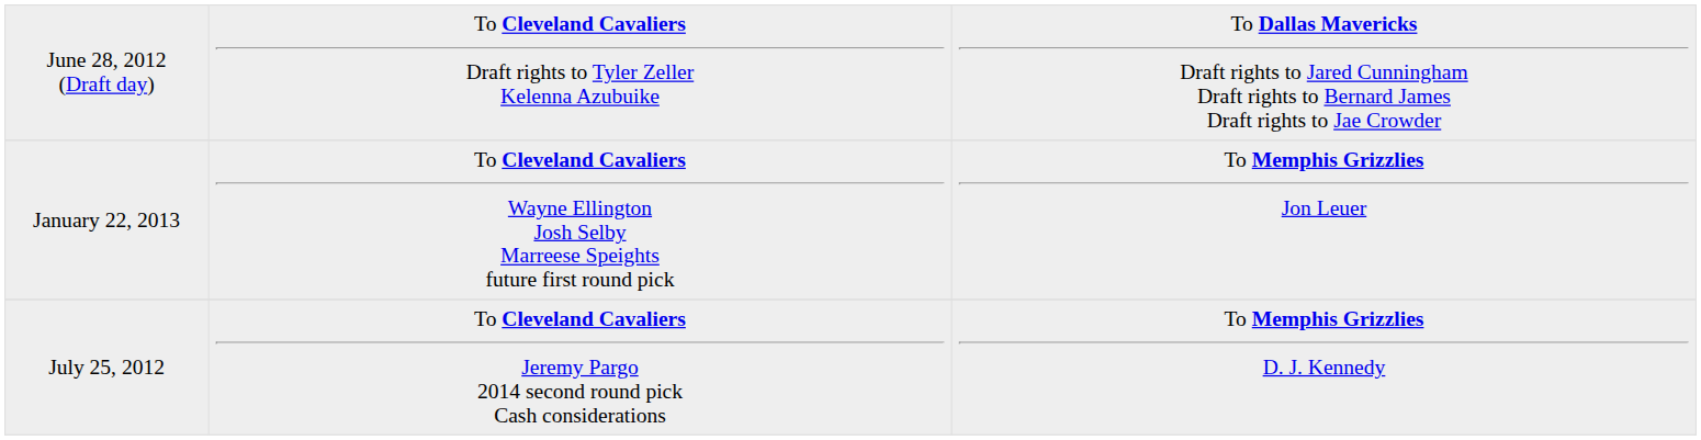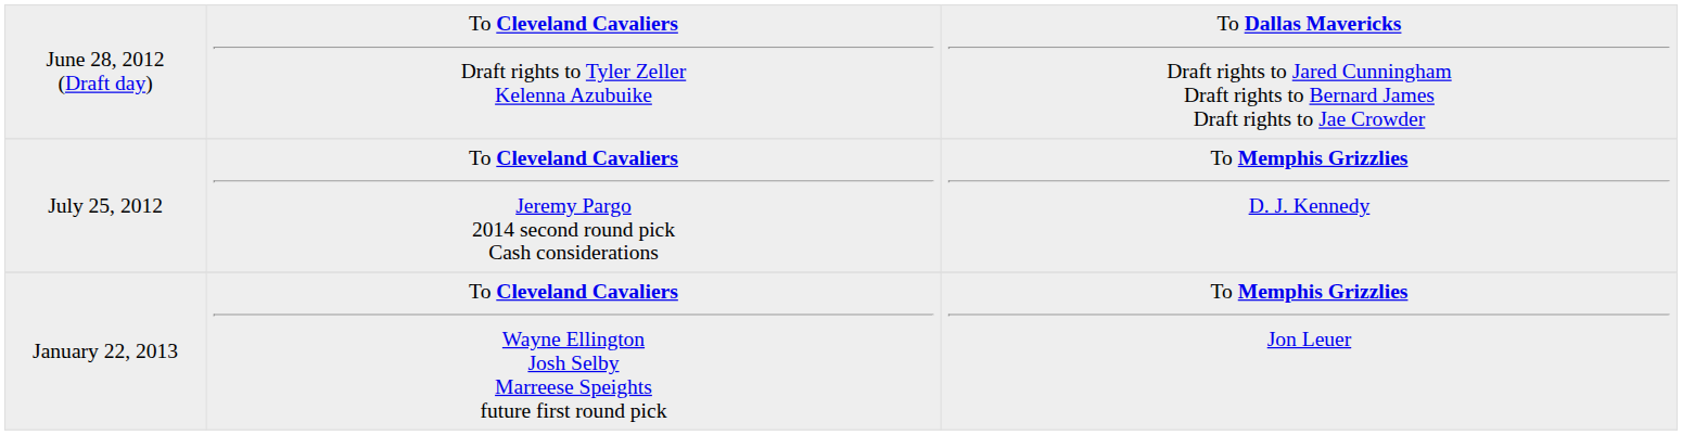 <table border=1 style="border-collapse:collapse; text-align: center; width: 100%" bordercolor="#DFDFDF"  cellpadding="5">
 <tr bgcolor="eeeeee">
 <td style="width:12%">June 28, 2012<br>(<a href='#'>Draft day</a>)</td>
 <td style="width:44%" valign="top">To <strong><a href='#'>Cleveland Cavaliers</a></strong><hr>Draft rights to <a href='#'>Tyler Zeller</a><br><a href='#'>Kelenna Azubuike</a></td>
 <td style="width:44%" valign="top">To <strong><a href='#'>Dallas Mavericks</a></strong><hr>Draft rights to <a href='#'>Jared Cunningham</a><br>Draft rights to <a href='#'>Bernard James</a><br>Draft rights to <a href='#'>Jae Crowder</a></td>
 </tr>
 <tr>
 </tr>
 <tr bgcolor="eeeeee">
+<td style="width:12%">July 25, 2012</td>
+<td style="width:44%" valign="top">To <strong><a href='#'>Cleveland Cavaliers</a></strong><hr><a href='#'>Jeremy Pargo</a><br>2014 second round pick<br>Cash considerations</td>
+<td style="width:44%" valign="top">To <strong><a href='#'>Memphis Grizzlies</a></strong><hr><a href='#'>D. J. Kennedy</a></td>
+</tr>
+<tr>
+</tr>
+<tr bgcolor="eeeeee">
 <td style="width:12%">January 22, 2013</td>
 <td style="width:44%" valign="top">To <strong><a href='#'>Cleveland Cavaliers</a></strong><hr><a href='#'>Wayne Ellington</a><br><a href='#'>Josh Selby</a><br><a href='#'>Marreese Speights</a><br>future first round pick</td>
 <td style="width:44%" valign="top">To <strong><a href='#'>Memphis Grizzlies</a></strong><hr><a href='#'>Jon Leuer</a></td>
 </tr>
-<tr>
-</tr>
-<tr bgcolor="eeeeee">
-<td style="width:12%">July 25, 2012</td>
-<td style="width:44%" valign="top">To <strong><a href='#'>Cleveland Cavaliers</a></strong><hr><a href='#'>Jeremy Pargo</a><br>2014 second round pick<br>Cash considerations</td>
-<td style="width:44%" valign="top">To <strong><a href='#'>Memphis Grizzlies</a></strong><hr><a href='#'>D. J. Kennedy</a></td>
-</tr>
 </table>
